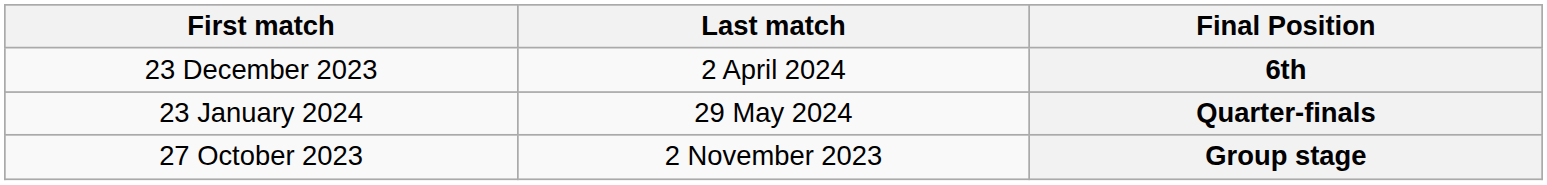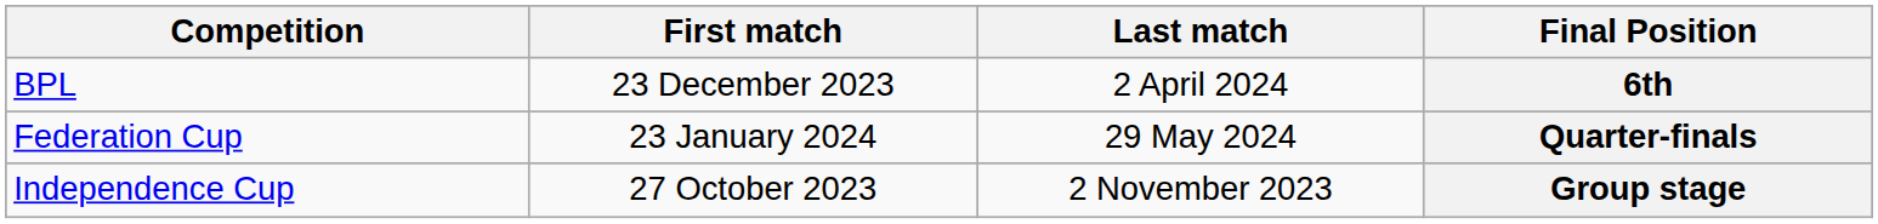 <table class="wikitable" style="text-align:center; width:900px; font-size="80%";">
 <tr>
+<th style="text-align:center; width:200px;">Competition</th>
 <th style="text-align:center; width:170px;">First match</th>
 <th style="text-align:center; width:170px;">Last match</th>
 <th style="text-align:center; width:170px;">Final Position</th>
 </tr>
 <tr>
+<td style="text-align:left;"><a href='#'>BPL</a></td>
 <td>23 December 2023</td>
 <td>2 April 2024</td>
 <th>6th</th>
 </tr>
 <tr>
+<td style="text-align:left;"><a href='#'>Federation Cup</a></td>
 <td>23 January 2024</td>
 <td>29 May 2024</td>
 <th>Quarter-finals</th>
 </tr>
 <tr>
+<td style="text-align:left;"><a href='#'>Independence Cup</a></td>
 <td>27 October 2023</td>
 <td>2 November 2023</td>
 <th>Group stage</th>
 </tr>
 </table>
